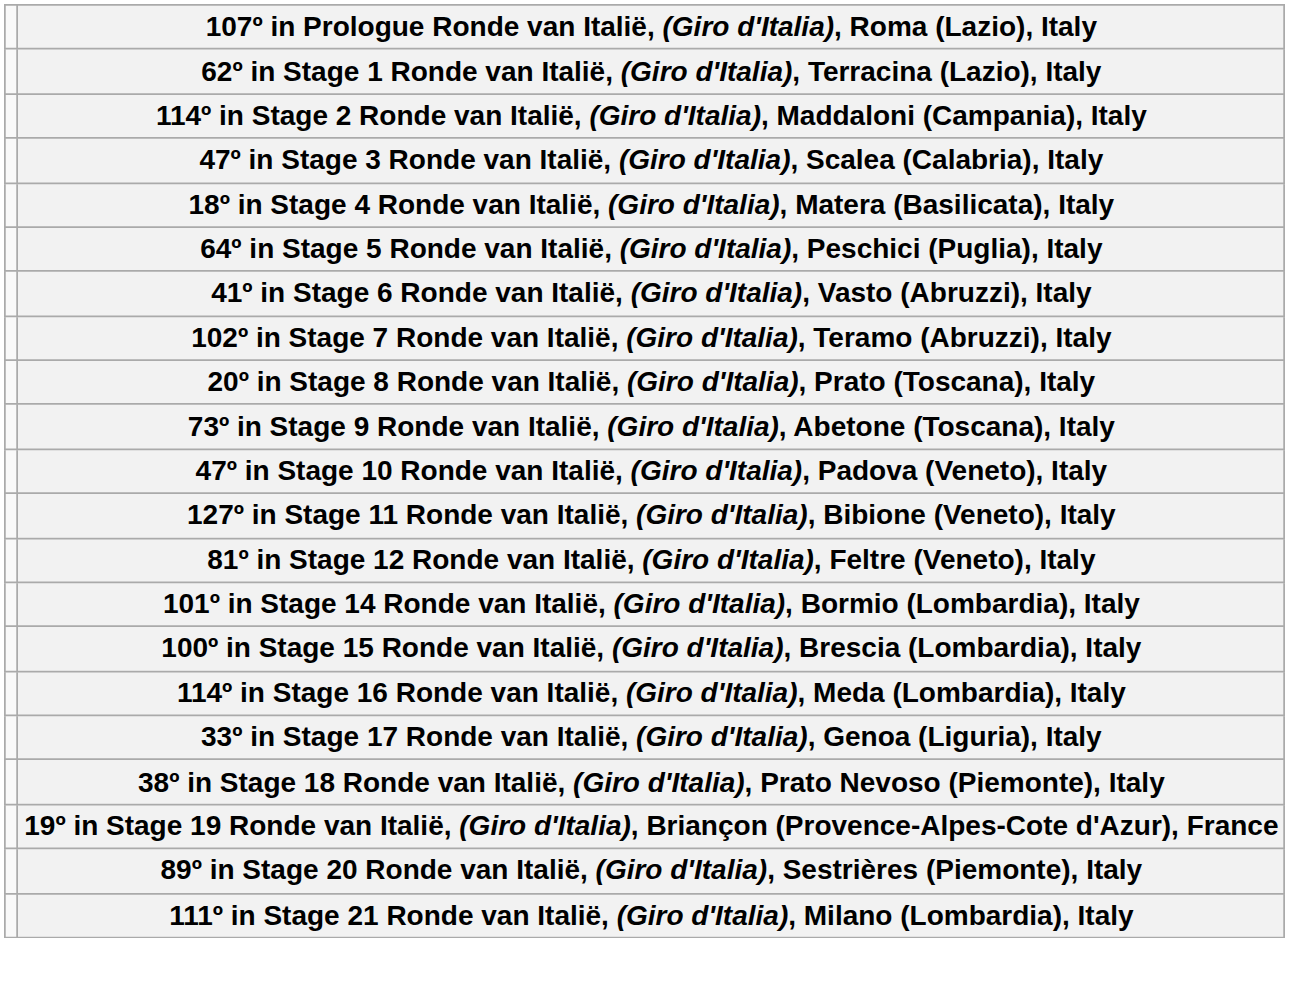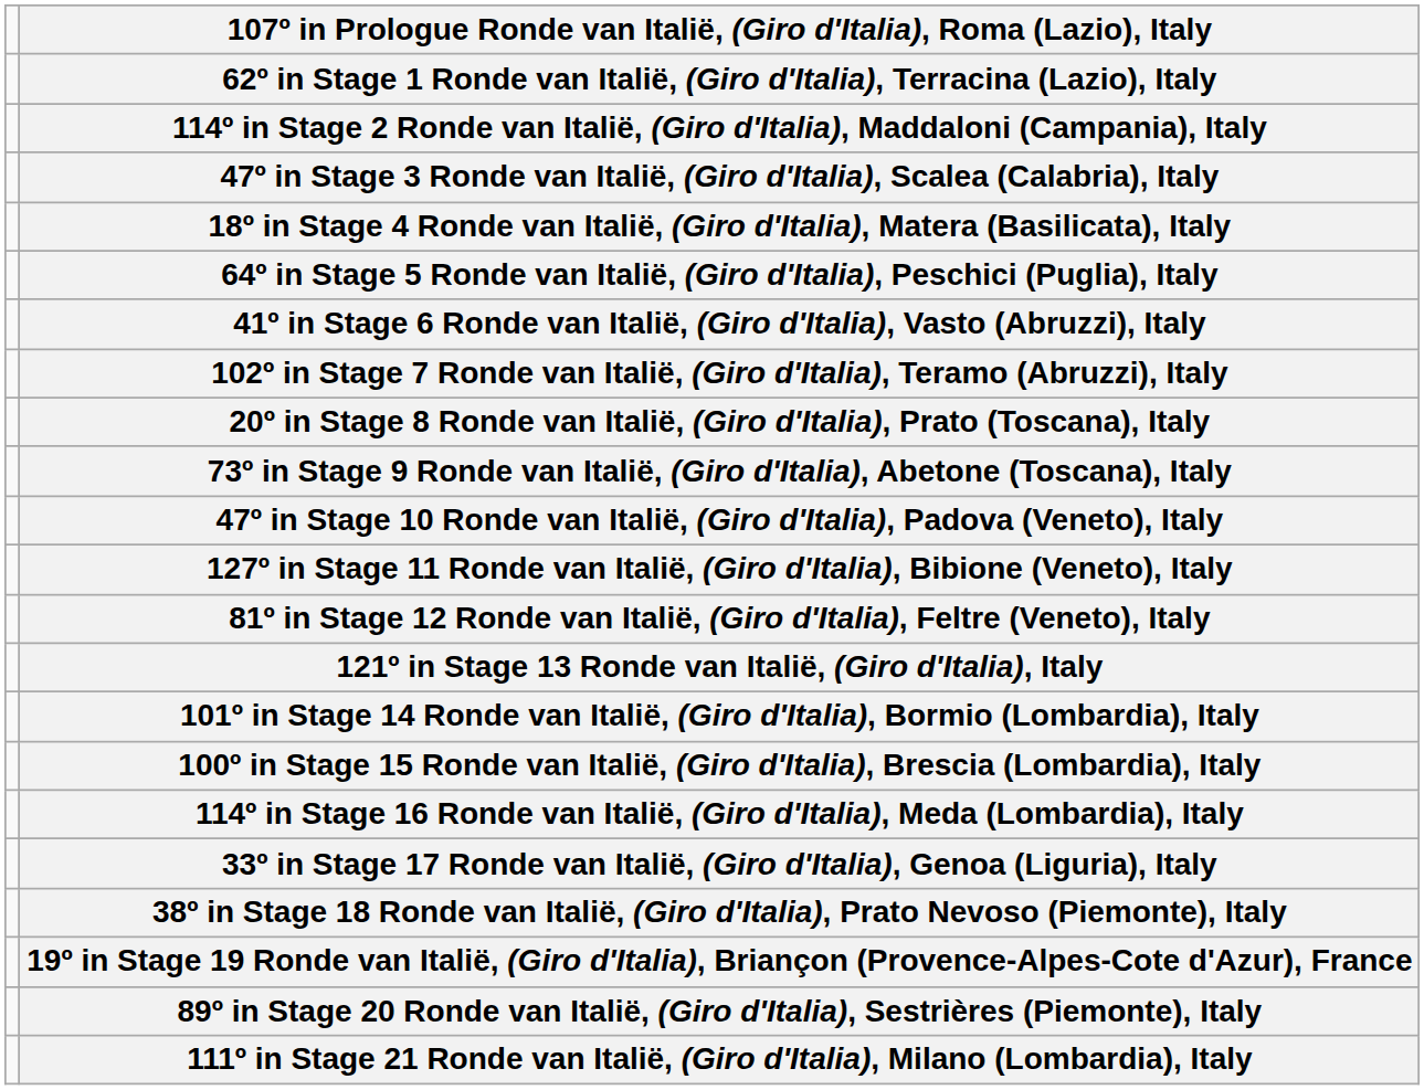 <table class="wikitable">
 <tr>
 <td></td>
 <th>107º in Prologue Ronde van Italië, <em>(Giro d'Italia)</em>, Roma (Lazio), Italy</th>
 </tr>
 <tr>
 <td></td>
 <th>62º in Stage 1 Ronde van Italië, <em>(Giro d'Italia)</em>, Terracina (Lazio), Italy</th>
 </tr>
 <tr>
 <td></td>
 <th>114º in Stage 2 Ronde van Italië, <em>(Giro d'Italia)</em>, Maddaloni (Campania), Italy</th>
 </tr>
 <tr>
 <td></td>
 <th>47º in Stage 3 Ronde van Italië, <em>(Giro d'Italia)</em>, Scalea (Calabria), Italy</th>
 </tr>
 <tr>
 <td></td>
 <th>18º in Stage 4 Ronde van Italië, <em>(Giro d'Italia)</em>, Matera (Basilicata), Italy</th>
 </tr>
 <tr>
 <td></td>
 <th>64º in Stage 5 Ronde van Italië, <em>(Giro d'Italia)</em>, Peschici (Puglia), Italy</th>
 </tr>
 <tr>
 <td></td>
 <th>41º in Stage 6 Ronde van Italië, <em>(Giro d'Italia)</em>, Vasto (Abruzzi), Italy</th>
 </tr>
 <tr>
 <td></td>
 <th>102º in Stage 7 Ronde van Italië, <em>(Giro d'Italia)</em>, Teramo (Abruzzi), Italy</th>
 </tr>
 <tr>
 <td></td>
 <th>20º in Stage 8 Ronde van Italië, <em>(Giro d'Italia)</em>, Prato (Toscana), Italy</th>
 </tr>
 <tr>
 <td></td>
 <th>73º in Stage 9 Ronde van Italië, <em>(Giro d'Italia)</em>, Abetone (Toscana), Italy</th>
 </tr>
 <tr>
 <td></td>
 <th>47º in Stage 10 Ronde van Italië, <em>(Giro d'Italia)</em>, Padova (Veneto), Italy</th>
 </tr>
 <tr>
 <td></td>
 <th>127º in Stage 11 Ronde van Italië, <em>(Giro d'Italia)</em>, Bibione (Veneto), Italy</th>
 </tr>
 <tr>
 <td></td>
 <th>81º in Stage 12 Ronde van Italië, <em>(Giro d'Italia)</em>, Feltre (Veneto), Italy</th>
 </tr>
 <tr>
 <td></td>
+<th>121º in Stage 13 Ronde van Italië, <em>(Giro d'Italia)</em>, Italy</th>
+</tr>
+<tr>
+<td></td>
 <th>101º in Stage 14 Ronde van Italië, <em>(Giro d'Italia)</em>, Bormio (Lombardia), Italy</th>
 </tr>
 <tr>
 <td></td>
 <th>100º in Stage 15 Ronde van Italië, <em>(Giro d'Italia)</em>, Brescia (Lombardia), Italy</th>
 </tr>
 <tr>
 <td></td>
 <th>114º in Stage 16 Ronde van Italië, <em>(Giro d'Italia)</em>, Meda (Lombardia), Italy</th>
 </tr>
 <tr>
 <td></td>
 <th>33º in Stage 17 Ronde van Italië, <em>(Giro d'Italia)</em>, Genoa (Liguria), Italy</th>
 </tr>
 <tr>
 <td></td>
 <th>38º in Stage 18 Ronde van Italië, <em>(Giro d'Italia)</em>, Prato Nevoso (Piemonte), Italy</th>
 </tr>
 <tr>
 <td></td>
 <th>19º in Stage 19 Ronde van Italië, <em>(Giro d'Italia)</em>, Briançon (Provence-Alpes-Cote d'Azur), France</th>
 </tr>
 <tr>
 <td></td>
 <th>89º in Stage 20 Ronde van Italië, <em>(Giro d'Italia)</em>, Sestrières (Piemonte), Italy</th>
 </tr>
 <tr>
 <td></td>
 <th>111º in Stage 21 Ronde van Italië, <em>(Giro d'Italia)</em>, Milano (Lombardia), Italy</th>
 </tr>
 </table>
